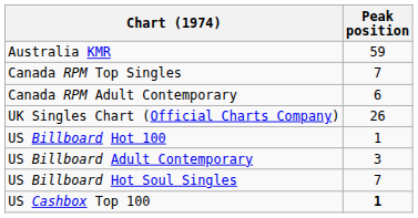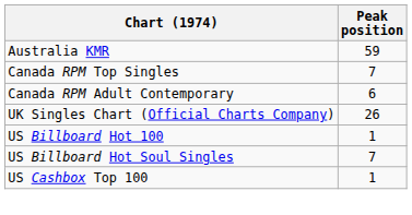 <table class="wikitable sortable">
 <tr>
 <th align="left">Chart (1974)</th>
 <th align="left">Peak<br>position</th>
 </tr>
 <tr>
 <td>Australia <a href='#'>KMR</a></td>
 <td style="text-align:center;">59</td>
 </tr>
 <tr>
 <td>Canada <em>RPM</em> Top Singles</td>
 <td style="text-align:center;">7</td>
 </tr>
 <tr>
 <td>Canada <em>RPM</em> Adult Contemporary</td>
 <td style="text-align:center;">6</td>
 </tr>
 <tr>
 <td>UK Singles Chart (<a href='#'>Official Charts Company</a>)</td>
 <td style="text-align:center;">26</td>
 </tr>
 <tr>
 <td>US <em><a href='#'>Billboard</a></em> <a href='#'>Hot 100</a></td>
 <td style="text-align:center;">1</td>
 </tr>
 <tr>
-<td>US <em>Billboard</em> <a href='#'>Adult Contemporary</a></td>
-<td style="text-align:center;">3</td>
-</tr>
-<tr>
 <td>US <em>Billboard</em> <a href='#'>Hot Soul Singles</a></td>
 <td style="text-align:center;">7</td>
 </tr>
 <tr>
 <td>US <em><a href='#'>Cashbox</a></em> Top 100</td>
-<td style="text-align:center;"><strong>1</strong></td>
+<td style="text-align:center;">1</td>
 </tr>
 </table>
